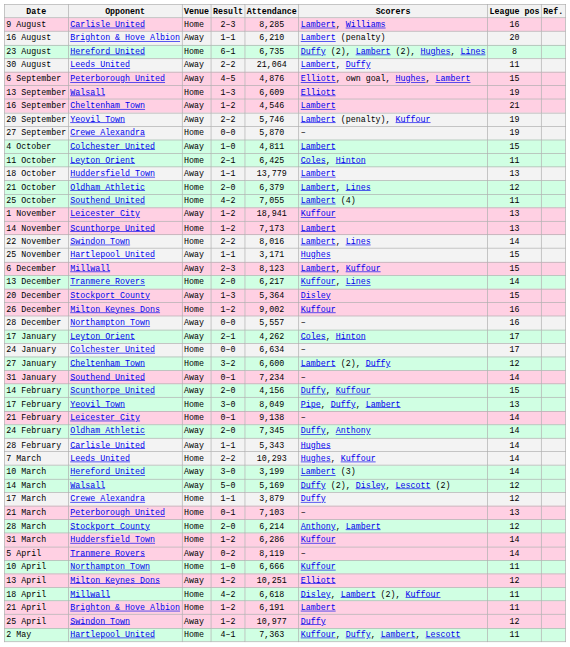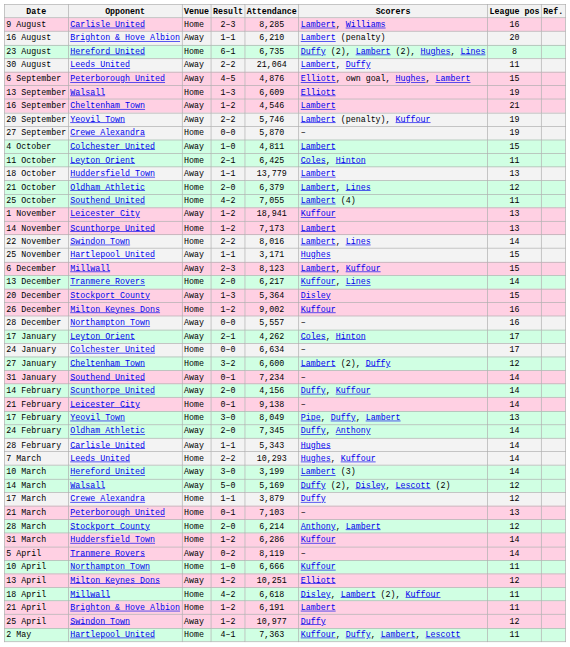 <table class="wikitable">
 <tr>
 <th>Date</th>
 <th>Opponent</th>
 <th>Venue</th>
 <th>Result</th>
 <th>Attendance</th>
 <th>Scorers</th>
 <th>League pos</th>
 <th>Ref.</th>
 </tr>
 <tr bgcolor = "#ffd0e3">
 <td>9 August</td>
 <td><a href='#'>Carlisle United</a></td>
 <td>Home</td>
 <td align="center">2–3</td>
 <td align="center">8,285</td>
 <td><a href='#'>Lambert</a>, <a href='#'>Williams</a></td>
 <td align="center">16</td>
 <td></td>
 </tr>
 <tr bgcolor = "#f3f3f3">
 <td>16 August</td>
 <td><a href='#'>Brighton & Hove Albion</a></td>
 <td>Away</td>
 <td align="center">1–1</td>
 <td align="center">6,210</td>
 <td><a href='#'>Lambert</a> (penalty)</td>
 <td align="center">20</td>
 <td></td>
 </tr>
 <tr bgcolor = "#d0ffe3">
 <td>23 August</td>
 <td><a href='#'>Hereford United</a></td>
 <td>Home</td>
 <td align="center">6–1</td>
 <td align="center">6,735</td>
 <td><a href='#'>Duffy</a> (2), <a href='#'>Lambert</a> (2), <a href='#'>Hughes</a>, <a href='#'>Lines</a></td>
 <td align="center">8</td>
 <td></td>
 </tr>
 <tr bgcolor = "#f3f3f3">
 <td>30 August</td>
 <td><a href='#'>Leeds United</a></td>
 <td>Away</td>
 <td align="center">2–2</td>
 <td align="center">21,064</td>
 <td><a href='#'>Lambert</a>, <a href='#'>Duffy</a></td>
 <td align="center">11</td>
 <td></td>
 </tr>
 <tr bgcolor = "#ffd0e3">
 <td>6 September</td>
 <td><a href='#'>Peterborough United</a></td>
 <td>Away</td>
 <td align="center">4–5</td>
 <td align="center">4,876</td>
 <td><a href='#'>Elliott</a>, own goal, <a href='#'>Hughes</a>, <a href='#'>Lambert</a></td>
 <td align="center">15</td>
 <td></td>
 </tr>
 <tr bgcolor = "#ffd0e3">
 <td>13 September</td>
 <td><a href='#'>Walsall</a></td>
 <td>Home</td>
 <td align="center">1–3</td>
 <td align="center">6,609</td>
 <td><a href='#'>Elliott</a></td>
 <td align="center">19</td>
 <td></td>
 </tr>
 <tr bgcolor = "#ffd0e3">
 <td>16 September</td>
 <td><a href='#'>Cheltenham Town</a></td>
 <td>Away</td>
 <td align="center">1–2</td>
 <td align="center">4,546</td>
 <td><a href='#'>Lambert</a></td>
 <td align="center">21</td>
 <td></td>
 </tr>
 <tr bgcolor = "#f3f3f3">
 <td>20 September</td>
 <td><a href='#'>Yeovil Town</a></td>
 <td>Away</td>
 <td align="center">2–2</td>
 <td align="center">5,746</td>
 <td><a href='#'>Lambert</a> (penalty), <a href='#'>Kuffour</a></td>
 <td align="center">19</td>
 <td></td>
 </tr>
 <tr bgcolor = "#f3f3f3">
 <td>27 September</td>
 <td><a href='#'>Crewe Alexandra</a></td>
 <td>Home</td>
 <td align="center">0–0</td>
 <td align="center">5,870</td>
 <td>–</td>
 <td align="center">19</td>
 <td></td>
 </tr>
 <tr bgcolor="#d0ffe3">
 <td>4 October</td>
 <td><a href='#'>Colchester United</a></td>
 <td>Away</td>
 <td align="center">1–0</td>
 <td align="center">4,811</td>
 <td><a href='#'>Lambert</a></td>
 <td align="center">15</td>
 <td></td>
 </tr>
 <tr bgcolor="#d0ffe3 ">
 <td>11 October</td>
 <td><a href='#'>Leyton Orient</a></td>
 <td>Home</td>
 <td align="center">2–1</td>
 <td align="center">6,425</td>
 <td><a href='#'>Coles</a>, <a href='#'>Hinton</a></td>
 <td align="center">11</td>
 <td></td>
 </tr>
 <tr bgcolor="#f3f3f3">
 <td>18 October</td>
 <td><a href='#'>Huddersfield Town</a></td>
 <td>Away</td>
 <td align="center">1–1</td>
 <td align="center">13,779</td>
 <td><a href='#'>Lambert</a></td>
 <td align="center">13</td>
 <td></td>
 </tr>
 <tr bgcolor="#d0ffe3">
 <td>21 October</td>
 <td><a href='#'>Oldham Athletic</a></td>
 <td>Home</td>
 <td align="center">2–0</td>
 <td align="center">6,379</td>
 <td><a href='#'>Lambert</a>, <a href='#'>Lines</a></td>
 <td align="center">12</td>
 <td></td>
 </tr>
 <tr bgcolor="#d0ffe3">
 <td>25 October</td>
 <td><a href='#'>Southend United</a></td>
 <td>Home</td>
 <td align="center">4–2</td>
 <td align="center">7,055</td>
 <td><a href='#'>Lambert</a> (4)</td>
 <td align="center">11</td>
 <td></td>
 </tr>
 <tr bgcolor="#ffd0e3">
 <td>1 November</td>
 <td><a href='#'>Leicester City</a></td>
 <td>Away</td>
 <td align="center">1–2</td>
 <td align="center">18,941</td>
 <td><a href='#'>Kuffour</a></td>
 <td align="center">13</td>
 <td></td>
 </tr>
 <tr bgcolor="#ffd0e3">
 <td>14 November</td>
 <td><a href='#'>Scunthorpe United</a></td>
 <td>Home</td>
 <td align="center">1–2</td>
 <td align="center">7,173</td>
 <td><a href='#'>Lambert</a></td>
 <td align="center">13</td>
 <td></td>
 </tr>
 <tr bgcolor="#f3f3f3">
 <td>22 November</td>
 <td><a href='#'>Swindon Town</a></td>
 <td>Home</td>
 <td align="center">2–2</td>
 <td align="center">8,016</td>
 <td><a href='#'>Lambert</a>, <a href='#'>Lines</a></td>
 <td align="center">14</td>
 <td></td>
 </tr>
 <tr bgcolor="#f3f3f3">
 <td>25 November</td>
 <td><a href='#'>Hartlepool United</a></td>
 <td>Away</td>
 <td align="center">1–1</td>
 <td align="center">3,171</td>
 <td><a href='#'>Hughes</a></td>
 <td align="center">15</td>
 <td></td>
 </tr>
 <tr bgcolor="#ffd0e3">
 <td>6 December</td>
 <td><a href='#'>Millwall</a></td>
 <td>Away</td>
 <td align="center">2–3</td>
 <td align="center">8,123</td>
 <td><a href='#'>Lambert</a>, <a href='#'>Kuffour</a></td>
 <td align="center">15</td>
 <td></td>
 </tr>
 <tr bgcolor="#d0ffe3">
 <td>13 December</td>
 <td><a href='#'>Tranmere Rovers</a></td>
 <td>Home</td>
 <td align="center">2–0</td>
 <td align="center">6,217</td>
 <td><a href='#'>Kuffour</a>, <a href='#'>Lines</a></td>
 <td align="center">14</td>
 <td></td>
 </tr>
 <tr bgcolor="#ffd0e3">
 <td>20 December</td>
 <td><a href='#'>Stockport County</a></td>
 <td>Away</td>
 <td align="center">1–3</td>
 <td align="center">5,364</td>
 <td><a href='#'>Disley</a></td>
 <td align="center">15</td>
 <td></td>
 </tr>
 <tr bgcolor="#ffd0e3">
 <td>26 December</td>
 <td><a href='#'>Milton Keynes Dons</a></td>
 <td>Home</td>
 <td align="center">1–2</td>
 <td align="center">9,002</td>
 <td><a href='#'>Kuffour</a></td>
 <td align="center">16</td>
 <td></td>
 </tr>
 <tr bgcolor="#f3f3f3">
 <td>28 December</td>
 <td><a href='#'>Northampton Town</a></td>
 <td>Away</td>
 <td align="center">0–0</td>
 <td align="center">5,557</td>
 <td>–</td>
 <td align="center">16</td>
 <td></td>
 </tr>
 <tr bgcolor="#d0ffe3">
 <td>17 January</td>
 <td><a href='#'>Leyton Orient</a></td>
 <td>Away</td>
 <td align="center">2–1</td>
 <td align="center">4,262</td>
 <td><a href='#'>Coles</a>, <a href='#'>Hinton</a></td>
 <td align="center">17</td>
 <td></td>
 </tr>
 <tr bgcolor="#f3f3f3">
 <td>24 January</td>
 <td><a href='#'>Colchester United</a></td>
 <td>Home</td>
 <td align="center">0–0</td>
 <td align="center">6,634</td>
 <td>–</td>
 <td align="center">17</td>
 <td></td>
 </tr>
 <tr bgcolor="#d0ffe3">
 <td>27 January</td>
 <td><a href='#'>Cheltenham Town</a></td>
 <td>Home</td>
 <td align="center">3–2</td>
 <td align="center">6,600</td>
 <td><a href='#'>Lambert</a> (2), <a href='#'>Duffy</a></td>
 <td align="center">12</td>
 <td></td>
 </tr>
 <tr bgcolor="#ffd0e3">
 <td>31 January</td>
 <td><a href='#'>Southend United</a></td>
 <td>Away</td>
 <td align="center">0–1</td>
 <td align="center">7,234</td>
 <td>–</td>
 <td align="center">14</td>
 <td></td>
 </tr>
 <tr bgcolor="#d0ffe3">
 <td>14 February</td>
 <td><a href='#'>Scunthorpe United</a></td>
 <td>Away</td>
 <td align="center">2–0</td>
 <td align="center">4,156</td>
 <td><a href='#'>Duffy</a>, <a href='#'>Kuffour</a></td>
-<td align="center">15</td>
+<td align="center">14</td>
+<td></td>
+</tr>
+<tr bgcolor="#ffd0e3">
+<td>21 February</td>
+<td><a href='#'>Leicester City</a></td>
+<td>Home</td>
+<td align="center">0–1</td>
+<td align="center">9,138</td>
+<td>–</td>
+<td align="center">14</td>
 <td></td>
 </tr>
 <tr bgcolor="#d0ffe3">
 <td>17 February</td>
 <td><a href='#'>Yeovil Town</a></td>
 <td>Home</td>
 <td align="center">3–0</td>
 <td align="center">8,049</td>
 <td><a href='#'>Pipe</a>, <a href='#'>Duffy</a>, <a href='#'>Lambert</a></td>
 <td align="center">13</td>
-<td></td>
-</tr>
-<tr bgcolor="#ffd0e3">
-<td>21 February</td>
-<td><a href='#'>Leicester City</a></td>
-<td>Home</td>
-<td align="center">0–1</td>
-<td align="center">9,138</td>
-<td>–</td>
-<td align="center">14</td>
 <td></td>
 </tr>
 <tr bgcolor="#d0ffe3">
 <td>24 February</td>
 <td><a href='#'>Oldham Athletic</a></td>
 <td>Away</td>
 <td align="center">2–0</td>
 <td align="center">7,345</td>
 <td><a href='#'>Duffy</a>, <a href='#'>Anthony</a></td>
 <td align="center">14</td>
 <td></td>
 </tr>
 <tr bgcolor="#f3f3f3">
 <td>28 February</td>
 <td><a href='#'>Carlisle United</a></td>
 <td>Away</td>
 <td align="center">1–1</td>
 <td align="center">5,343</td>
 <td><a href='#'>Hughes</a></td>
 <td align="center">14</td>
 <td></td>
 </tr>
 <tr bgcolor="#f3f3f3">
 <td>7 March</td>
 <td><a href='#'>Leeds United</a></td>
 <td>Home</td>
 <td align="center">2–2</td>
 <td align="center">10,293</td>
 <td><a href='#'>Hughes</a>, <a href='#'>Kuffour</a></td>
 <td align="center">14</td>
 <td></td>
 </tr>
 <tr bgcolor="#d0ffe3">
 <td>10 March</td>
 <td><a href='#'>Hereford United</a></td>
 <td>Away</td>
 <td align="center">3–0</td>
 <td align="center">3,199</td>
 <td><a href='#'>Lambert</a> (3)</td>
 <td align="center">14</td>
 <td></td>
 </tr>
 <tr bgcolor="#d0ffe3">
 <td>14 March</td>
 <td><a href='#'>Walsall</a></td>
 <td>Away</td>
 <td align="center">5–0</td>
 <td align="center">5,169</td>
 <td><a href='#'>Duffy</a> (2), <a href='#'>Disley</a>, <a href='#'>Lescott</a> (2)</td>
 <td align="center">12</td>
 <td></td>
 </tr>
 <tr bgcolor="#f3f3f3">
 <td>17 March</td>
 <td><a href='#'>Crewe Alexandra</a></td>
 <td>Home</td>
 <td align="center">1–1</td>
 <td align="center">3,879</td>
 <td><a href='#'>Duffy</a></td>
 <td align="center">12</td>
 <td></td>
 </tr>
 <tr bgcolor="#ffd0e3">
 <td>21 March</td>
 <td><a href='#'>Peterborough United</a></td>
 <td>Home</td>
 <td align="center">0–1</td>
 <td align="center">7,103</td>
 <td>–</td>
 <td align="center">13</td>
 <td></td>
 </tr>
 <tr bgcolor="#d0ffe3">
 <td>28 March</td>
 <td><a href='#'>Stockport County</a></td>
 <td>Home</td>
 <td align="center">2–0</td>
 <td align="center">6,214</td>
 <td><a href='#'>Anthony</a>, <a href='#'>Lambert</a></td>
 <td align="center">12</td>
 <td></td>
 </tr>
 <tr bgcolor="#ffd0e3">
 <td>31 March</td>
 <td><a href='#'>Huddersfield Town</a></td>
 <td>Home</td>
 <td align="center">1–2</td>
 <td align="center">6,286</td>
 <td><a href='#'>Kuffour</a></td>
 <td align="center">14</td>
 <td></td>
 </tr>
 <tr bgcolor="#ffd0e3">
 <td>5 April</td>
 <td><a href='#'>Tranmere Rovers</a></td>
 <td>Away</td>
 <td align="center">0–2</td>
 <td align="center">8,119</td>
 <td>–</td>
 <td align="center">14</td>
 <td></td>
 </tr>
 <tr bgcolor="#d0ffe3">
 <td>10 April</td>
 <td><a href='#'>Northampton Town</a></td>
 <td>Home</td>
 <td align="center">1–0</td>
 <td align="center">6,666</td>
 <td><a href='#'>Kuffour</a></td>
 <td align="center">11</td>
 <td></td>
 </tr>
 <tr bgcolor="#ffd0e3">
 <td>13 April</td>
 <td><a href='#'>Milton Keynes Dons</a></td>
 <td>Away</td>
 <td align="center">1–2</td>
 <td align="center">10,251</td>
 <td><a href='#'>Elliott</a></td>
 <td align="center">12</td>
 <td></td>
 </tr>
 <tr bgcolor="#d0ffe3">
 <td>18 April</td>
 <td><a href='#'>Millwall</a></td>
 <td>Home</td>
 <td align="center">4–2</td>
 <td align="center">6,618</td>
 <td><a href='#'>Disley</a>, <a href='#'>Lambert</a> (2), <a href='#'>Kuffour</a></td>
 <td align="center">11</td>
 <td></td>
 </tr>
 <tr bgcolor="#ffd0e3">
 <td>21 April</td>
 <td><a href='#'>Brighton & Hove Albion</a></td>
 <td>Home</td>
 <td align="center">1–2</td>
 <td align="center">6,191</td>
 <td><a href='#'>Lambert</a></td>
 <td align="center">11</td>
 <td></td>
 </tr>
 <tr bgcolor="#ffd0e3">
 <td>25 April</td>
 <td><a href='#'>Swindon Town</a></td>
 <td>Away</td>
 <td align="center">1–2</td>
 <td align="center">10,977</td>
 <td><a href='#'>Duffy</a></td>
 <td align="center">12</td>
 <td></td>
 </tr>
 <tr bgcolor="#d0ffe3">
 <td>2 May</td>
 <td><a href='#'>Hartlepool United</a></td>
 <td>Home</td>
 <td align="center">4–1</td>
 <td align="center">7,363</td>
 <td><a href='#'>Kuffour</a>, <a href='#'>Duffy</a>, <a href='#'>Lambert</a>, <a href='#'>Lescott</a></td>
 <td align="center">11</td>
 <td></td>
 </tr>
 </table>
